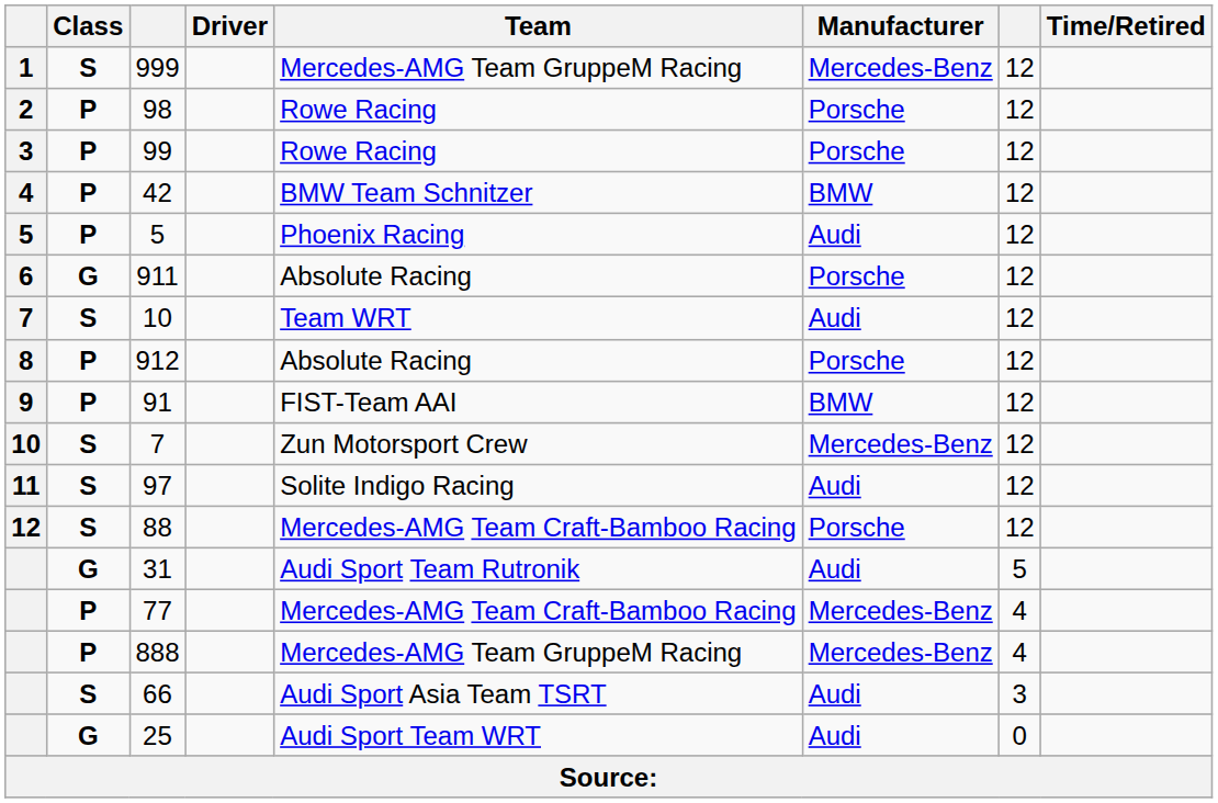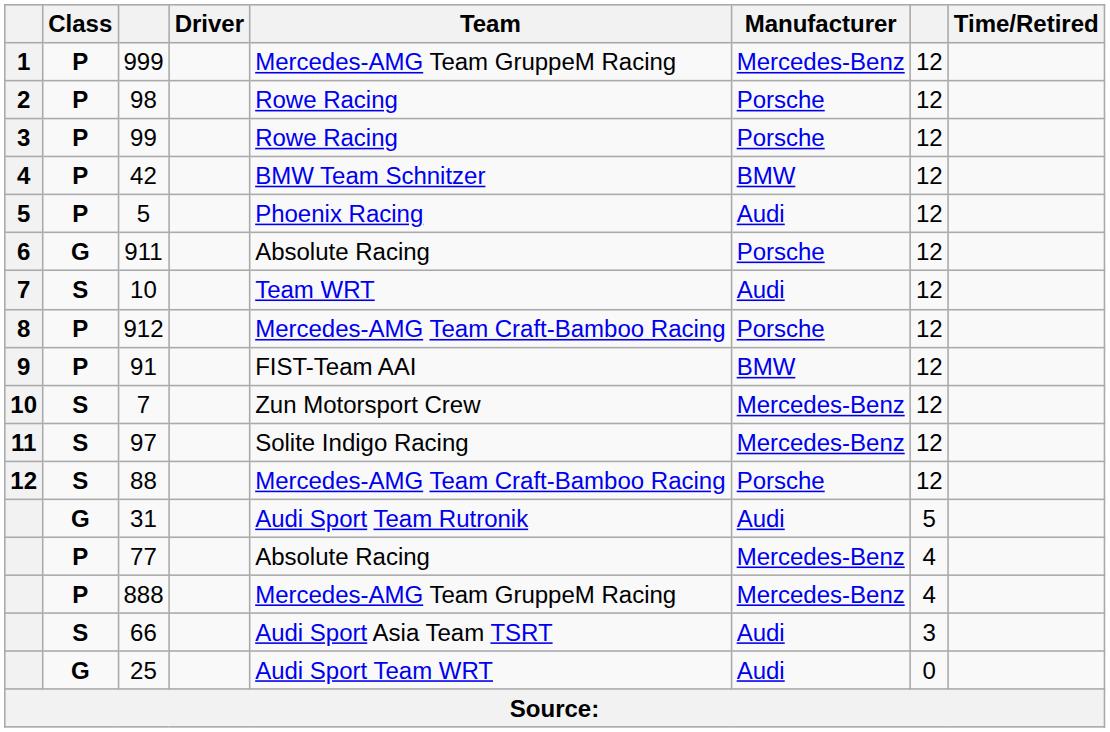 <table class="wikitable sortable" style="font-size: 95%;">
 <tr>
 <th scope="col"></th>
 <th scope="col">Class</th>
 <th scope="col"></th>
 <th scope="col">Driver</th>
 <th scope="col">Team</th>
 <th scope="col">Manufacturer</th>
 <th scope="col"></th>
 <th scope="col">Time/Retired</th>
 </tr>
 <tr>
 <th scope="row">1</th>
-<td align=center><strong><span>S</span></strong></td>
+<td align=center><strong><span>P</span></strong></td>
 <td align=center>999</td>
 <td data-sort-value="MAR"></td>
 <td data-sort-value="MTG"> <a href='#'>Mercedes-AMG</a> Team GruppeM Racing</td>
 <td><a href='#'>Mercedes-Benz</a></td>
 <td align=center>12</td>
 <td></td>
 </tr>
 <tr>
 <th scope="row">2</th>
 <td align=center><strong><span>P</span></strong></td>
 <td align=center>98</td>
 <td data-sort-value="BAM"></td>
 <td data-sort-value="ROW"> <a href='#'>Rowe Racing</a></td>
 <td><a href='#'>Porsche</a></td>
 <td align=center>12</td>
 <td></td>
 </tr>
 <tr>
 <th scope="row">3</th>
 <td align=center><strong><span>P</span></strong></td>
 <td align=center>99</td>
 <td data-sort-value="VAN3"></td>
 <td data-sort-value="ROW"> <a href='#'>Rowe Racing</a></td>
 <td><a href='#'>Porsche</a></td>
 <td align=center>12</td>
 <td></td>
 </tr>
 <tr>
 <th scope="row">4</th>
 <td align=center><strong><span>P</span></strong></td>
 <td align=center>42</td>
 <td data-sort-value="FAR"></td>
 <td data-sort-value="BTS"> <a href='#'>BMW Team Schnitzer</a></td>
 <td><a href='#'>BMW</a></td>
 <td align=center>12</td>
 <td></td>
 </tr>
 <tr>
 <th scope="row">5</th>
 <td align=center><strong><span>P</span></strong></td>
 <td align=center>5</td>
 <td data-sort-value="HAA"></td>
 <td data-sort-value="PHO"> <a href='#'>Phoenix Racing</a></td>
 <td><a href='#'>Audi</a></td>
 <td align=center>12</td>
 <td></td>
 </tr>
 <tr>
 <th scope="row">6</th>
 <td align=center><strong><span>G</span></strong></td>
 <td align=center>911</td>
 <td data-sort-value="IMP"></td>
 <td data-sort-value="ABS"> Absolute Racing</td>
 <td><a href='#'>Porsche</a></td>
 <td align=center>12</td>
 <td></td>
 </tr>
 <tr>
 <th scope="row">7</th>
 <td align=center><strong><span>S</span></strong></td>
 <td align=center>10</td>
 <td data-sort-value="WEE"></td>
 <td data-sort-value="TWR"> <a href='#'>Team WRT</a></td>
 <td><a href='#'>Audi</a></td>
 <td align=center>12</td>
 <td></td>
 </tr>
 <tr>
 <th scope="row">8</th>
 <td align=center><strong><span>P</span></strong></td>
 <td align=center>912</td>
 <td data-sort-value="EST"></td>
-<td data-sort-value="ABS"> Absolute Racing</td>
+<td data-sort-value="MTC"> <a href='#'>Mercedes-AMG</a> <a href='#'>Team Craft-Bamboo Racing</a></td>
 <td><a href='#'>Porsche</a></td>
 <td align=center>12</td>
 <td></td>
 </tr>
 <tr>
 <th scope="row">9</th>
 <td align=center><strong><span>P</span></strong></td>
 <td align=center>91</td>
 <td data-sort-value="ERI"></td>
 <td data-sort-value="FIS"> FIST-Team AAI</td>
 <td><a href='#'>BMW</a></td>
 <td align=center>12</td>
 <td></td>
 </tr>
 <tr>
 <th scope="row">10</th>
 <td align=center><strong><span>S</span></strong></td>
 <td align=center>7</td>
 <td data-sort-value="FON"></td>
 <td data-sort-value="ZUN"> Zun Motorsport Crew</td>
 <td><a href='#'>Mercedes-Benz</a></td>
 <td align=center>12</td>
 <td></td>
 </tr>
 <tr>
 <th scope="row">11</th>
 <td align=center><strong><span>S</span></strong></td>
 <td align=center>97</td>
 <td data-sort-value="BRU"></td>
 <td data-sort-value="SOL"> Solite Indigo Racing</td>
-<td><a href='#'>Audi</a></td>
+<td><a href='#'>Mercedes-Benz</a></td>
 <td align=center>12</td>
 <td></td>
 </tr>
 <tr>
 <th scope="row">12</th>
 <td align=center><strong><span>S</span></strong></td>
 <td align=center>88</td>
 <td data-sort-value="PIC"></td>
 <td data-sort-value="MTC"> <a href='#'>Mercedes-AMG</a> <a href='#'>Team Craft-Bamboo Racing</a></td>
 <td><a href='#'>Porsche</a></td>
 <td align=center>12</td>
 <td></td>
 </tr>
 <tr>
 <th scope="row"></th>
 <td align=center><strong><span>G</span></strong></td>
 <td align=center>31</td>
 <td data-sort-value="VAN1"></td>
 <td data-sort-value="ATR"> <a href='#'>Audi Sport</a> <a href='#'>Team Rutronik</a></td>
 <td><a href='#'>Audi</a></td>
 <td align=center>5</td>
 <td></td>
 </tr>
 <tr>
 <th scope="row"></th>
 <td align=center><strong><span>P</span></strong></td>
 <td align=center>77</td>
 <td data-sort-value="MOR"></td>
-<td data-sort-value="MTC"> <a href='#'>Mercedes-AMG</a> <a href='#'>Team Craft-Bamboo Racing</a></td>
+<td data-sort-value="ABS"> Absolute Racing</td>
 <td><a href='#'>Mercedes-Benz</a></td>
 <td align=center>4</td>
 <td></td>
 </tr>
 <tr>
 <th scope="row"></th>
 <td align=center><strong><span>P</span></strong></td>
 <td align=center>888</td>
 <td data-sort-value="ENG"></td>
 <td data-sort-value="MTG"> <a href='#'>Mercedes-AMG</a> Team GruppeM Racing</td>
 <td><a href='#'>Mercedes-Benz</a></td>
 <td align=center>4</td>
 <td></td>
 </tr>
 <tr>
 <th scope="row"></th>
 <td align=center><strong><span>S</span></strong></td>
 <td align=center>66</td>
 <td data-sort-value="WEI"></td>
 <td data-sort-value="AST"> <a href='#'>Audi Sport</a> Asia Team <a href='#'>TSRT</a></td>
 <td><a href='#'>Audi</a></td>
 <td align=center>3</td>
 <td></td>
 </tr>
 <tr>
 <th scope="row"></th>
 <td align=center><strong><span>G</span></strong></td>
 <td align=center>25</td>
 <td data-sort-value="VAN2"></td>
 <td data-sort-value="ATW"> <a href='#'>Audi Sport Team WRT</a></td>
 <td><a href='#'>Audi</a></td>
 <td align=center>0</td>
 <td></td>
 </tr>
 <tr>
 <th colspan=8>Source:</th>
 </tr>
 </table>
